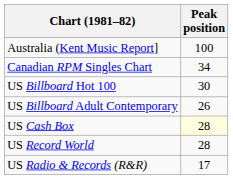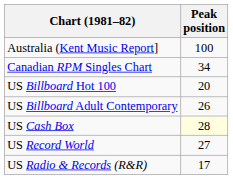 <table class="wikitable sortable">
 <tr>
 <th>Chart (1981–82)</th>
 <th>Peak<br>position</th>
 </tr>
 <tr>
 <td>Australia (<a href='#'>Kent Music Report</a>]</td>
 <td style="text-align:center;">100</td>
 </tr>
 <tr>
 <td><a href='#'>Canadian <em>RPM</em> Singles Chart</a></td>
 <td align="center">34</td>
 </tr>
 <tr>
 <td>US <a href='#'><em>Billboard</em> Hot 100</a></td>
-<td align="center">30</td>
+<td align="center">20</td>
 </tr>
 <tr>
 <td>US <a href='#'><em>Billboard</em> Adult Contemporary</a></td>
 <td align="center">26</td>
 </tr>
 <tr>
 <td>US <a href='#'><em>Cash Box</em></a></td>
 <td align="center" style="background: lightyellow;">28</td>
 </tr>
 <tr>
 <td>US <em><a href='#'>Record World</a></em></td>
-<td align="center">28</td>
+<td align="center">27</td>
 </tr>
 <tr>
 <td>US <em><a href='#'>Radio & Records</a> (R&R)</em></td>
 <td align="center">17</td>
 </tr>
 </table>
